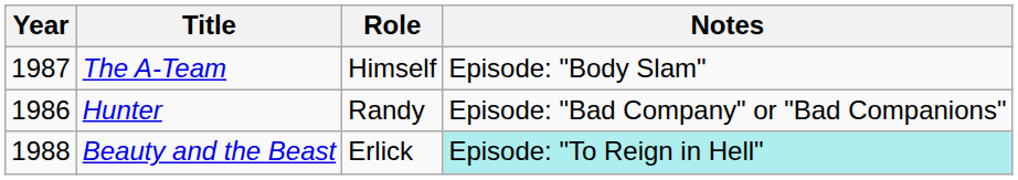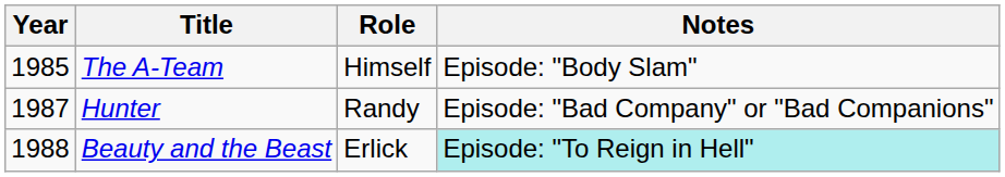 <table class="wikitable sortable">
 <tr>
 <th>Year</th>
 <th>Title</th>
 <th>Role</th>
 <th>Notes</th>
 </tr>
 <tr>
-<td>1987</td>
+<td>1985</td>
 <td><em><a href='#'>The A-Team</a></em></td>
 <td>Himself</td>
 <td>Episode: "Body Slam"</td>
 </tr>
 <tr>
-<td>1986</td>
+<td>1987</td>
 <td><em><a href='#'>Hunter</a></em></td>
 <td>Randy</td>
 <td>Episode: "Bad Company" or "Bad Companions"</td>
 </tr>
 <tr>
 <td>1988</td>
 <td><em><a href='#'>Beauty and the Beast</a></em></td>
 <td>Erlick</td>
 <td style="background: paleturquoise;">Episode: "To Reign in Hell"</td>
 </tr>
 </table>
